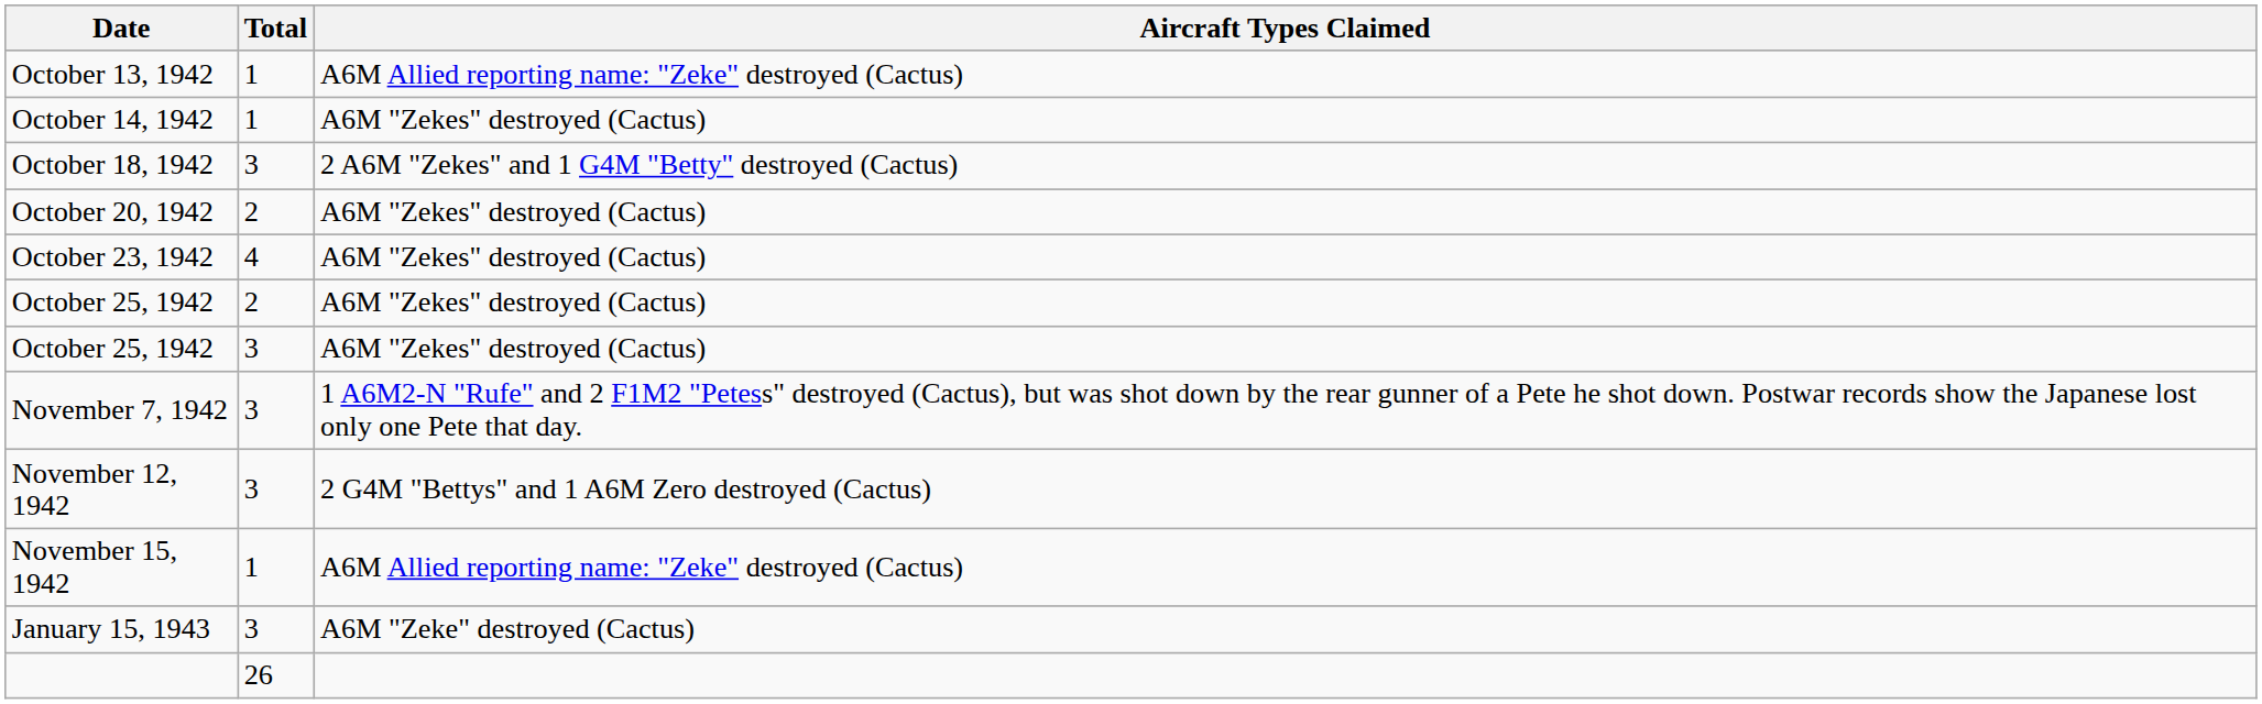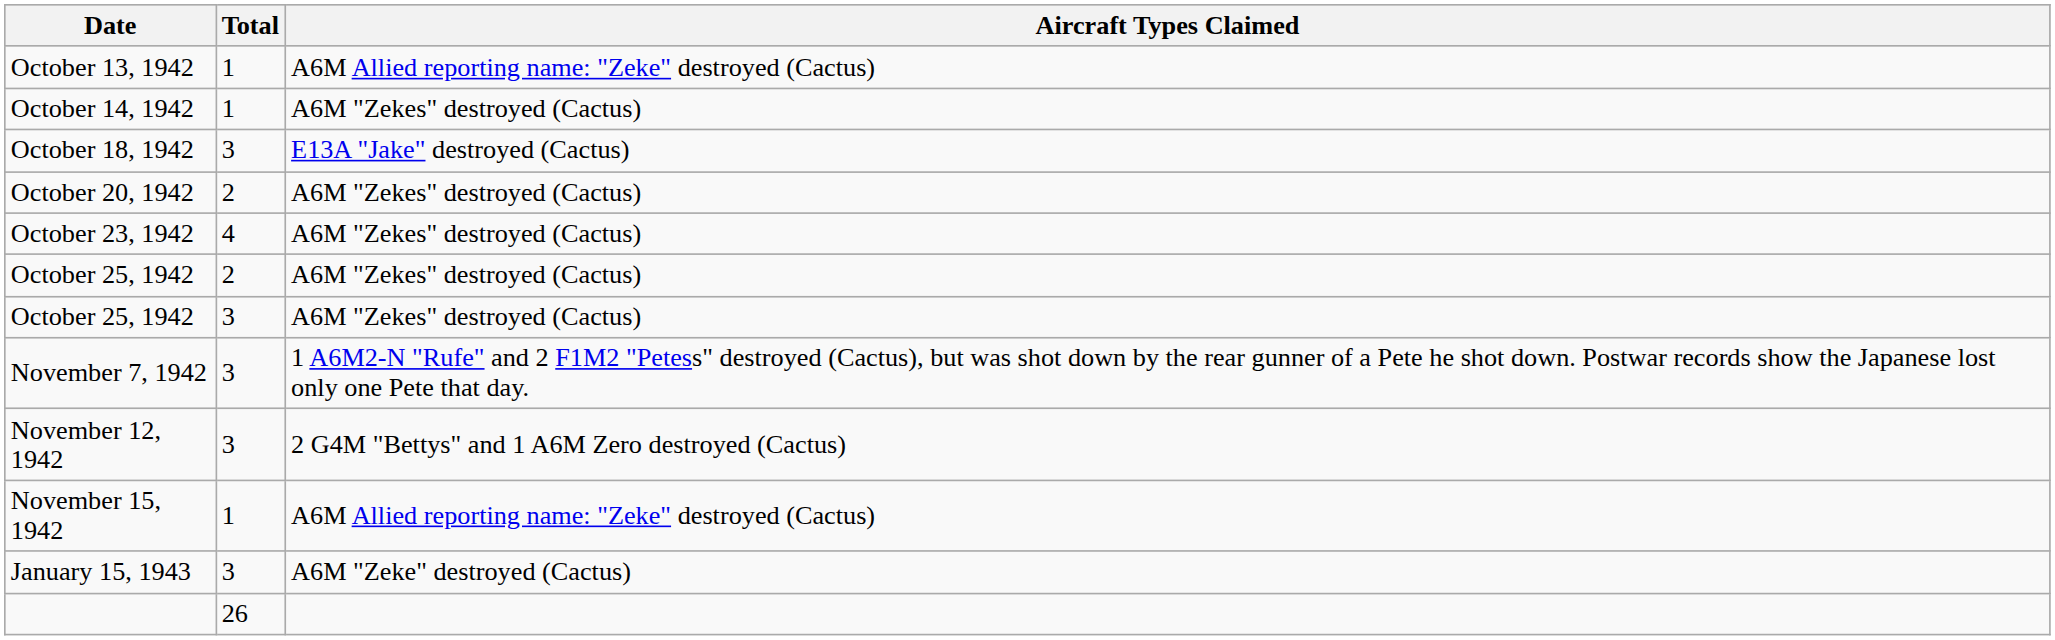 <table class="wikitable">
 <tr>
 <th>Date</th>
 <th>Total</th>
 <th>Aircraft Types Claimed</th>
 </tr>
 <tr>
 <td>October 13, 1942</td>
 <td>1</td>
 <td>A6M <a href='#'>Allied reporting name: "Zeke"</a> destroyed (Cactus)</td>
 </tr>
 <tr>
 <td>October 14, 1942</td>
 <td>1</td>
 <td>A6M "Zekes" destroyed (Cactus)</td>
 </tr>
 <tr>
 <td>October 18, 1942</td>
 <td>3</td>
-<td>2 A6M "Zekes" and 1 <a href='#'>G4M "Betty"</a> destroyed (Cactus)</td>
+<td><a href='#'>E13A "Jake"</a> destroyed (Cactus)</td>
 </tr>
 <tr>
 <td>October 20, 1942</td>
 <td>2</td>
 <td>A6M "Zekes" destroyed (Cactus)</td>
 </tr>
 <tr>
 <td>October 23, 1942</td>
 <td>4</td>
 <td>A6M "Zekes" destroyed (Cactus)</td>
 </tr>
 <tr>
 <td>October 25, 1942</td>
 <td>2</td>
 <td>A6M "Zekes" destroyed (Cactus)</td>
 </tr>
 <tr>
 <td>October 25, 1942</td>
 <td>3</td>
 <td>A6M "Zekes" destroyed (Cactus)</td>
 </tr>
 <tr>
 <td>November 7, 1942</td>
 <td>3</td>
 <td>1 <a href='#'>A6M2-N "Rufe"</a> and 2 <a href='#'>F1M2 "Petes</a>s" destroyed (Cactus), but was shot down by the rear gunner of a Pete he shot down. Postwar records show the Japanese lost only one Pete that day.</td>
 </tr>
 <tr>
 <td>November 12, 1942</td>
 <td>3</td>
 <td>2 G4M "Bettys" and 1 A6M Zero destroyed (Cactus)</td>
 </tr>
 <tr>
 <td>November 15, 1942</td>
 <td>1</td>
 <td>A6M <a href='#'>Allied reporting name: "Zeke"</a> destroyed (Cactus)</td>
 </tr>
 <tr>
 <td>January 15, 1943</td>
 <td>3</td>
 <td>A6M "Zeke" destroyed (Cactus)</td>
 </tr>
 <tr>
 <td></td>
 <td>26</td>
 <td></td>
 </tr>
 </table>
